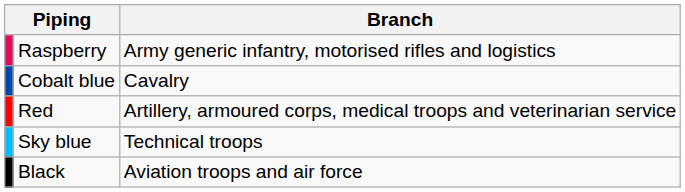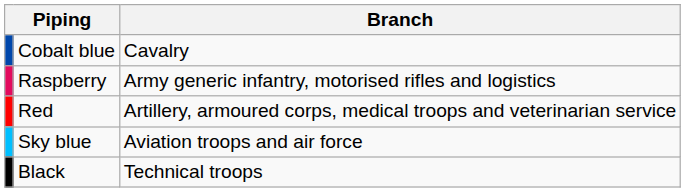 <table class="wikitable">
 <tr>
 <th colspan=2>Piping</th>
 <th>Branch</th>
 </tr>
 <tr>
+<td style="background:#0047AB"></td>
+<td>Cobalt blue</td>
+<td>Cavalry</td>
+</tr>
+<tr>
 <td style="background:#E30B5D"></td>
 <td>Raspberry</td>
 <td>Army generic infantry, motorised rifles and logistics</td>
-</tr>
-<tr>
-<td style="background:#0047AB"></td>
-<td>Cobalt blue</td>
-<td>Cavalry</td>
 </tr>
 <tr>
 <td style="background:red"></td>
 <td>Red</td>
 <td>Artillery, armoured corps, medical troops and veterinarian service</td>
 </tr>
 <tr>
 <td style="background:#00BFFF"></td>
 <td>Sky blue</td>
-<td>Technical troops</td>
+<td>Aviation troops and air force</td>
 </tr>
 <tr>
 <td style="background:black"></td>
 <td>Black</td>
-<td>Aviation troops and air force</td>
+<td>Technical troops</td>
 </tr>
 </table>
